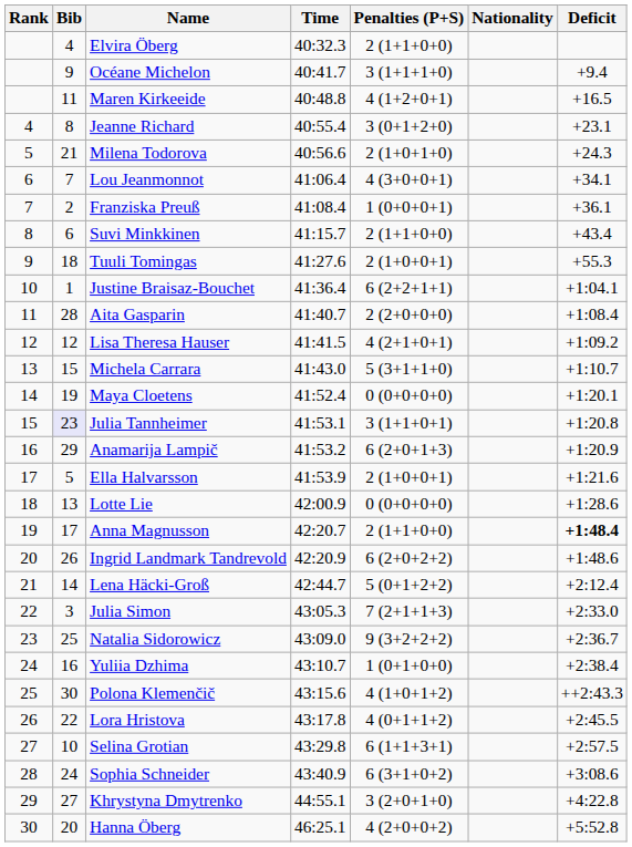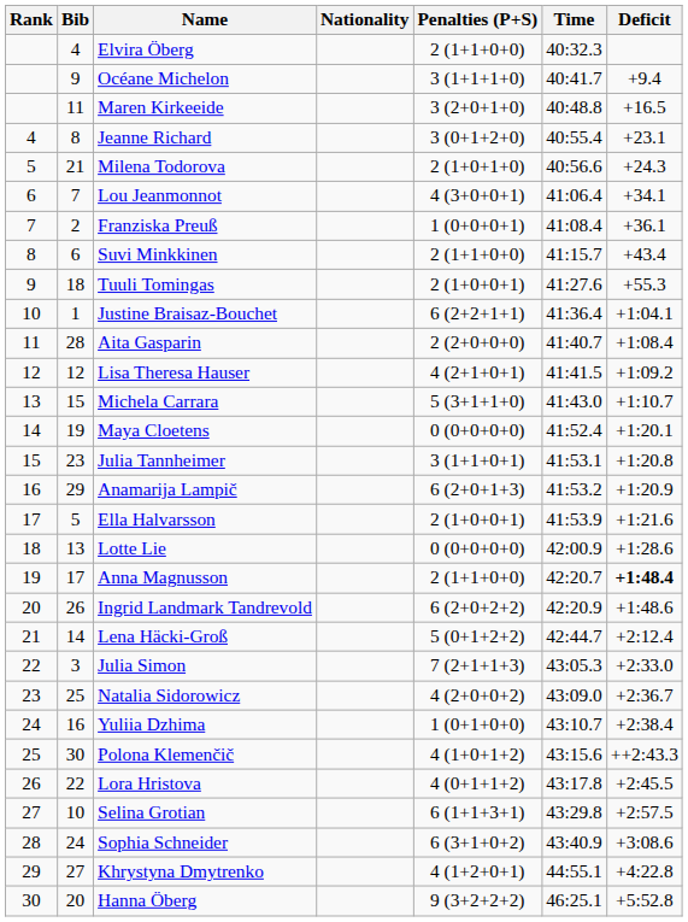 <table class="wikitable sortable" style="text-align:center">
 <tr>
 <th>Rank</th>
 <th>Bib</th>
 <th>Name</th>
+<th>Nationality</th>
+<th>Penalties (P+S)</th>
 <th>Time</th>
-<th>Penalties (P+S)</th>
-<th>Nationality</th>
 <th>Deficit</th>
 </tr>
 <tr>
 <td></td>
 <td>4</td>
 <td align=left><a href='#'>Elvira Öberg</a></td>
+<td align=left></td>
+<td>2 (1+1+0+0)</td>
 <td>40:32.3</td>
-<td>2 (1+1+0+0)</td>
-<td align=left></td>
 <td></td>
 </tr>
 <tr>
 <td></td>
 <td>9</td>
 <td align=left><a href='#'>Océane Michelon</a></td>
+<td align=left></td>
+<td>3 (1+1+1+0)</td>
 <td>40:41.7</td>
-<td>3 (1+1+1+0)</td>
-<td align=left></td>
 <td>+9.4</td>
 </tr>
 <tr>
 <td></td>
 <td>11</td>
 <td align=left><a href='#'>Maren Kirkeeide</a></td>
+<td align=left></td>
+<td>3 (2+0+1+0)</td>
 <td>40:48.8</td>
-<td>4 (1+2+0+1)</td>
-<td align=left></td>
 <td>+16.5</td>
 </tr>
 <tr>
 <td>4</td>
 <td>8</td>
 <td align=left><a href='#'>Jeanne Richard</a></td>
+<td align=left></td>
+<td>3 (0+1+2+0)</td>
 <td>40:55.4</td>
-<td>3 (0+1+2+0)</td>
-<td align=left></td>
 <td>+23.1</td>
 </tr>
 <tr>
 <td>5</td>
 <td>21</td>
 <td align=left><a href='#'>Milena Todorova</a></td>
+<td align=left></td>
+<td>2 (1+0+1+0)</td>
 <td>40:56.6</td>
-<td>2 (1+0+1+0)</td>
-<td align=left></td>
 <td>+24.3</td>
 </tr>
 <tr>
 <td>6</td>
 <td>7</td>
 <td align=left><a href='#'>Lou Jeanmonnot</a></td>
+<td align=left></td>
+<td>4 (3+0+0+1)</td>
 <td>41:06.4</td>
-<td>4 (3+0+0+1)</td>
-<td align=left></td>
 <td>+34.1</td>
 </tr>
 <tr>
 <td>7</td>
 <td>2</td>
 <td align=left><a href='#'>Franziska Preuß</a></td>
+<td align=left></td>
+<td>1 (0+0+0+1)</td>
 <td>41:08.4</td>
-<td>1 (0+0+0+1)</td>
-<td align=left></td>
 <td>+36.1</td>
 </tr>
 <tr>
 <td>8</td>
 <td>6</td>
 <td align=left><a href='#'>Suvi Minkkinen</a></td>
+<td align=left></td>
+<td>2 (1+1+0+0)</td>
 <td>41:15.7</td>
-<td>2 (1+1+0+0)</td>
-<td align=left></td>
 <td>+43.4</td>
 </tr>
 <tr>
 <td>9</td>
 <td>18</td>
 <td align=left><a href='#'>Tuuli Tomingas</a></td>
+<td align=left></td>
+<td>2 (1+0+0+1)</td>
 <td>41:27.6</td>
-<td>2 (1+0+0+1)</td>
-<td align=left></td>
 <td>+55.3</td>
 </tr>
 <tr>
 <td>10</td>
 <td>1</td>
 <td align=left><a href='#'>Justine Braisaz-Bouchet</a></td>
+<td align=left></td>
+<td>6 (2+2+1+1)</td>
 <td>41:36.4</td>
-<td>6 (2+2+1+1)</td>
-<td align=left></td>
 <td>+1:04.1</td>
 </tr>
 <tr>
 <td>11</td>
 <td>28</td>
 <td align=left><a href='#'>Aita Gasparin</a></td>
+<td align=left></td>
+<td>2 (2+0+0+0)</td>
 <td>41:40.7</td>
-<td>2 (2+0+0+0)</td>
-<td align=left></td>
 <td>+1:08.4</td>
 </tr>
 <tr>
 <td>12</td>
 <td>12</td>
 <td align=left><a href='#'>Lisa Theresa Hauser</a></td>
+<td align=left></td>
+<td>4 (2+1+0+1)</td>
 <td>41:41.5</td>
-<td>4 (2+1+0+1)</td>
-<td align=left></td>
 <td>+1:09.2</td>
 </tr>
 <tr>
 <td>13</td>
 <td>15</td>
 <td align=left><a href='#'>Michela Carrara</a></td>
+<td align=left></td>
+<td>5 (3+1+1+0)</td>
 <td>41:43.0</td>
-<td>5 (3+1+1+0)</td>
-<td align=left></td>
 <td>+1:10.7</td>
 </tr>
 <tr>
 <td>14</td>
 <td>19</td>
 <td align=left><a href='#'>Maya Cloetens</a></td>
+<td align=left></td>
+<td>0 (0+0+0+0)</td>
 <td>41:52.4</td>
-<td>0 (0+0+0+0)</td>
-<td align=left></td>
 <td>+1:20.1</td>
 </tr>
 <tr>
 <td>15</td>
-<td style="background: lavender;">23</td>
+<td>23</td>
 <td align=left><a href='#'>Julia Tannheimer</a></td>
+<td align=left></td>
+<td>3 (1+1+0+1)</td>
 <td>41:53.1</td>
-<td>3 (1+1+0+1)</td>
-<td align=left></td>
 <td>+1:20.8</td>
 </tr>
 <tr>
 <td>16</td>
 <td>29</td>
 <td align=left><a href='#'>Anamarija Lampič</a></td>
+<td align=left></td>
+<td>6 (2+0+1+3)</td>
 <td>41:53.2</td>
-<td>6 (2+0+1+3)</td>
-<td align=left></td>
 <td>+1:20.9</td>
 </tr>
 <tr>
 <td>17</td>
 <td>5</td>
 <td align=left><a href='#'>Ella Halvarsson</a></td>
+<td align=left></td>
+<td>2 (1+0+0+1)</td>
 <td>41:53.9</td>
-<td>2 (1+0+0+1)</td>
-<td align=left></td>
 <td>+1:21.6</td>
 </tr>
 <tr>
 <td>18</td>
 <td>13</td>
 <td align=left><a href='#'>Lotte Lie</a></td>
+<td align=left></td>
+<td>0 (0+0+0+0)</td>
 <td>42:00.9</td>
-<td>0 (0+0+0+0)</td>
-<td align=left></td>
 <td>+1:28.6</td>
 </tr>
 <tr>
 <td>19</td>
 <td>17</td>
 <td align=left><a href='#'>Anna Magnusson</a></td>
+<td align=left></td>
+<td>2 (1+1+0+0)</td>
 <td>42:20.7</td>
-<td>2 (1+1+0+0)</td>
-<td align=left></td>
 <td><strong>+1:48.4</strong></td>
 </tr>
 <tr>
 <td>20</td>
 <td>26</td>
 <td align=left><a href='#'>Ingrid Landmark Tandrevold</a></td>
+<td align=left></td>
+<td>6 (2+0+2+2)</td>
 <td>42:20.9</td>
-<td>6 (2+0+2+2)</td>
-<td align=left></td>
 <td>+1:48.6</td>
 </tr>
 <tr>
 <td>21</td>
 <td>14</td>
 <td align=left><a href='#'>Lena Häcki-Groß</a></td>
+<td align=left></td>
+<td>5 (0+1+2+2)</td>
 <td>42:44.7</td>
-<td>5 (0+1+2+2)</td>
-<td align=left></td>
 <td>+2:12.4</td>
 </tr>
 <tr>
 <td>22</td>
 <td>3</td>
 <td align=left><a href='#'>Julia Simon</a></td>
+<td align=left></td>
+<td>7 (2+1+1+3)</td>
 <td>43:05.3</td>
-<td>7 (2+1+1+3)</td>
-<td align=left></td>
 <td>+2:33.0</td>
 </tr>
 <tr>
 <td>23</td>
 <td>25</td>
 <td align=left><a href='#'>Natalia Sidorowicz</a></td>
+<td align=left></td>
+<td>4 (2+0+0+2)</td>
 <td>43:09.0</td>
-<td>9 (3+2+2+2)</td>
-<td align=left></td>
 <td>+2:36.7</td>
 </tr>
 <tr>
 <td>24</td>
 <td>16</td>
 <td align=left><a href='#'>Yuliia Dzhima</a></td>
+<td align=left></td>
+<td>1 (0+1+0+0)</td>
 <td>43:10.7</td>
-<td>1 (0+1+0+0)</td>
-<td align=left></td>
 <td>+2:38.4</td>
 </tr>
 <tr>
 <td>25</td>
 <td>30</td>
 <td align=left><a href='#'>Polona Klemenčič</a></td>
+<td align=left></td>
+<td>4 (1+0+1+2)</td>
 <td>43:15.6</td>
-<td>4 (1+0+1+2)</td>
-<td align=left></td>
 <td>++2:43.3</td>
 </tr>
 <tr>
 <td>26</td>
 <td>22</td>
 <td align=left><a href='#'>Lora Hristova</a></td>
+<td align=left></td>
+<td>4 (0+1+1+2)</td>
 <td>43:17.8</td>
-<td>4 (0+1+1+2)</td>
-<td align=left></td>
 <td>+2:45.5</td>
 </tr>
 <tr>
 <td>27</td>
 <td>10</td>
 <td align=left><a href='#'>Selina Grotian</a></td>
+<td align=left></td>
+<td>6 (1+1+3+1)</td>
 <td>43:29.8</td>
-<td>6 (1+1+3+1)</td>
-<td align=left></td>
 <td>+2:57.5</td>
 </tr>
 <tr>
 <td>28</td>
 <td>24</td>
 <td align=left><a href='#'>Sophia Schneider</a></td>
+<td align=left></td>
+<td>6 (3+1+0+2)</td>
 <td>43:40.9</td>
-<td>6 (3+1+0+2)</td>
-<td align=left></td>
 <td>+3:08.6</td>
 </tr>
 <tr>
 <td>29</td>
 <td>27</td>
 <td align=left><a href='#'>Khrystyna Dmytrenko</a></td>
+<td align=left></td>
+<td>4 (1+2+0+1)</td>
 <td>44:55.1</td>
-<td>3 (2+0+1+0)</td>
-<td align=left></td>
 <td>+4:22.8</td>
 </tr>
 <tr>
 <td>30</td>
 <td>20</td>
 <td align=left><a href='#'>Hanna Öberg</a></td>
+<td align=left></td>
+<td>9 (3+2+2+2)</td>
 <td>46:25.1</td>
-<td>4 (2+0+0+2)</td>
-<td align=left></td>
 <td>+5:52.8</td>
 </tr>
 </table>
